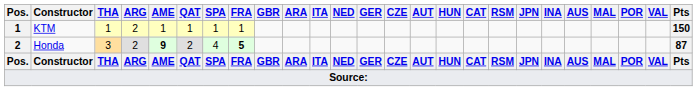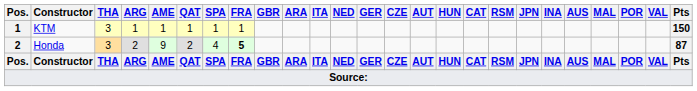 <table class="wikitable" style="font-size:85%; text-align:center;">
 <tr>
 <th>Pos.</th>
 <th>Constructor</th>
 <th><a href='#'>THA</a><br></th>
 <th><a href='#'>ARG</a><br></th>
 <th><a href='#'>AME</a><br></th>
 <th><a href='#'>QAT</a><br></th>
 <th><a href='#'>SPA</a><br></th>
 <th><a href='#'>FRA</a><br></th>
 <th><a href='#'>GBR</a><br></th>
 <th><a href='#'>ARA</a><br></th>
 <th><a href='#'>ITA</a><br></th>
 <th><a href='#'>NED</a><br></th>
 <th><a href='#'>GER</a><br></th>
 <th><a href='#'>CZE</a><br></th>
 <th><a href='#'>AUT</a><br></th>
 <th><a href='#'>HUN</a><br></th>
 <th><a href='#'>CAT</a><br></th>
 <th><a href='#'>RSM</a><br></th>
 <th><a href='#'>JPN</a><br></th>
 <th><a href='#'>INA</a><br></th>
 <th><a href='#'>AUS</a><br></th>
 <th><a href='#'>MAL</a><br></th>
 <th><a href='#'>POR</a><br></th>
 <th><a href='#'>VAL</a><br></th>
 <th>Pts</th>
 </tr>
 <tr>
 <th>1</th>
 <td align=left> <a href='#'>KTM</a></td>
+<td bgcolor="#ffffbf">3</td>
 <td bgcolor="#ffffbf">1</td>
-<td bgcolor="#ffffbf">2</td>
 <td bgcolor="#ffffbf">1</td>
 <td bgcolor="#ffffbf">1</td>
 <td bgcolor="#ffffbf">1</td>
 <td bgcolor="#ffffbf">1</td>
 <td></td>
 <td></td>
 <td></td>
 <td></td>
 <td></td>
 <td></td>
 <td></td>
 <td></td>
 <td></td>
 <td></td>
 <td></td>
 <td></td>
 <td></td>
 <td></td>
 <td></td>
 <td></td>
 <th>150</th>
 </tr>
 <tr>
 <th>2</th>
 <td align=left> <a href='#'>Honda</a></td>
 <td bgcolor="#ffdf9f">3</td>
 <td bgcolor="#dfdfdf">2</td>
-<td bgcolor="#dfffdf"><strong>9</strong></td>
+<td bgcolor="#dfffdf">9</td>
 <td bgcolor="#dfdfdf">2</td>
 <td bgcolor="#dfffdf">4</td>
 <td bgcolor="#dfffdf"><strong>5</strong></td>
 <td></td>
 <td></td>
 <td></td>
 <td></td>
 <td></td>
 <td></td>
 <td></td>
 <td></td>
 <td></td>
 <td></td>
 <td></td>
 <td></td>
 <td></td>
 <td></td>
 <td></td>
 <td></td>
 <th>87</th>
 </tr>
 <tr>
 <th>Pos.</th>
 <th>Constructor</th>
 <th><a href='#'>THA</a><br></th>
 <th><a href='#'>ARG</a><br></th>
 <th><a href='#'>AME</a><br></th>
 <th><a href='#'>QAT</a><br></th>
 <th><a href='#'>SPA</a><br></th>
 <th><a href='#'>FRA</a><br></th>
 <th><a href='#'>GBR</a><br></th>
 <th><a href='#'>ARA</a><br></th>
 <th><a href='#'>ITA</a><br></th>
 <th><a href='#'>NED</a><br></th>
 <th><a href='#'>GER</a><br></th>
 <th><a href='#'>CZE</a><br></th>
 <th><a href='#'>AUT</a><br></th>
 <th><a href='#'>HUN</a><br></th>
 <th><a href='#'>CAT</a><br></th>
 <th><a href='#'>RSM</a><br></th>
 <th><a href='#'>JPN</a><br></th>
 <th><a href='#'>INA</a><br></th>
 <th><a href='#'>AUS</a><br></th>
 <th><a href='#'>MAL</a><br></th>
 <th><a href='#'>POR</a><br></th>
 <th><a href='#'>VAL</a><br></th>
 <th>Pts</th>
 </tr>
 <tr>
 <td colspan="25" style="background-color:#EAECF0;text-align:center"><strong>Source:</strong></td>
 </tr>
 </table>
